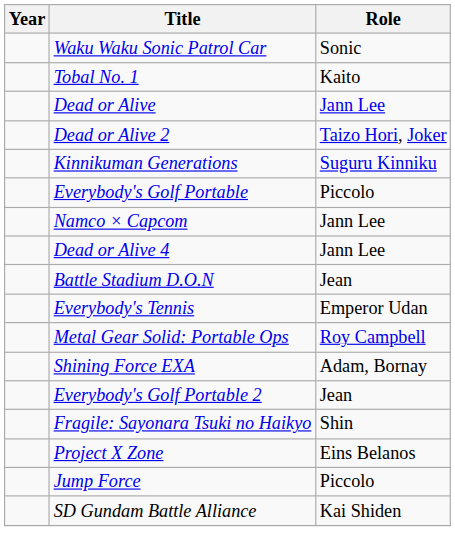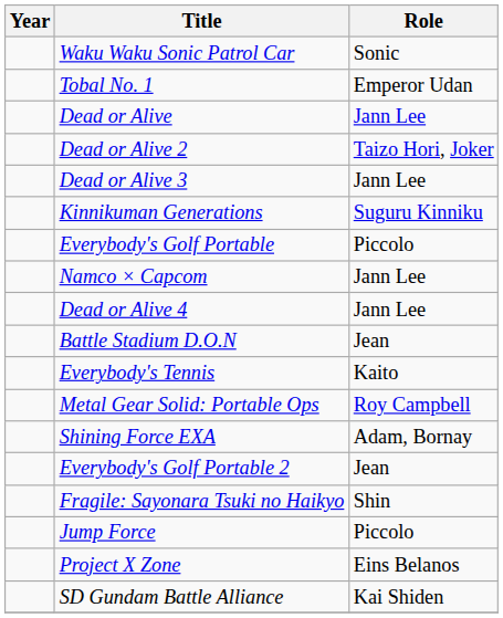 <table class="wikitable">
 <tr>
 <th>Year</th>
 <th>Title</th>
 <th>Role</th>
 </tr>
 <tr>
 <td></td>
 <td><em><a href='#'>Waku Waku Sonic Patrol Car</a></em></td>
 <td>Sonic</td>
 </tr>
 <tr>
 <td></td>
 <td><em><a href='#'>Tobal No. 1</a></em></td>
-<td>Kaito</td>
+<td>Emperor Udan</td>
 </tr>
 <tr>
 <td></td>
 <td><em><a href='#'>Dead or Alive</a></em></td>
 <td><a href='#'>Jann Lee</a></td>
 </tr>
 <tr>
 <td></td>
 <td><em><a href='#'>Dead or Alive 2</a></em></td>
 <td><a href='#'>Taizo Hori</a>, <a href='#'>Joker</a></td>
+</tr>
+<tr>
+<td></td>
+<td><em><a href='#'>Dead or Alive 3</a></em></td>
+<td>Jann Lee</td>
 </tr>
 <tr>
 <td></td>
 <td><em><a href='#'>Kinnikuman Generations</a></em></td>
 <td><a href='#'>Suguru Kinniku</a></td>
 </tr>
 <tr>
 <td></td>
 <td><em><a href='#'>Everybody's Golf Portable</a></em></td>
 <td>Piccolo</td>
 </tr>
 <tr>
 <td></td>
 <td><em><a href='#'>Namco × Capcom</a></em></td>
 <td>Jann Lee</td>
 </tr>
 <tr>
 <td></td>
 <td><em><a href='#'>Dead or Alive 4</a></em></td>
 <td>Jann Lee</td>
 </tr>
 <tr>
 <td></td>
 <td><em><a href='#'>Battle Stadium D.O.N</a></em></td>
 <td>Jean</td>
 </tr>
 <tr>
 <td></td>
 <td><em><a href='#'>Everybody's Tennis</a></em></td>
-<td>Emperor Udan</td>
+<td>Kaito</td>
 </tr>
 <tr>
 <td></td>
 <td><em><a href='#'>Metal Gear Solid: Portable Ops</a></em></td>
 <td><a href='#'>Roy Campbell</a></td>
 </tr>
 <tr>
 <td></td>
 <td><em><a href='#'>Shining Force EXA</a></em></td>
 <td>Adam, Bornay</td>
 </tr>
 <tr>
 <td></td>
 <td><em><a href='#'>Everybody's Golf Portable 2</a></em></td>
 <td>Jean</td>
 </tr>
 <tr>
 <td></td>
 <td><em><a href='#'>Fragile: Sayonara Tsuki no Haikyo</a></em></td>
 <td>Shin</td>
 </tr>
 <tr>
 <td></td>
-<td><em><a href='#'>Project X Zone</a></em></td>
-<td>Eins Belanos</td>
+<td><em><a href='#'>Jump Force</a></em></td>
+<td>Piccolo</td>
 </tr>
 <tr>
 <td></td>
-<td><em><a href='#'>Jump Force</a></em></td>
-<td>Piccolo</td>
+<td><em><a href='#'>Project X Zone</a></em></td>
+<td>Eins Belanos</td>
 </tr>
 <tr>
 <td></td>
 <td><em>SD Gundam Battle Alliance</em></td>
 <td>Kai Shiden</td>
 </tr>
 <tr>
 </tr>
 </table>
